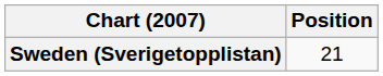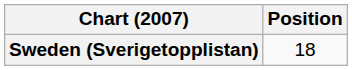 <table class="wikitable plainrowheaders" style="text-align:center">
 <tr>
 <th scope="col">Chart (2007)</th>
 <th scope="col">Position</th>
 </tr>
 <tr>
 <th scope="row">Sweden (Sverigetopplistan)</th>
-<td>21</td>
+<td>18</td>
 </tr>
 </table>
